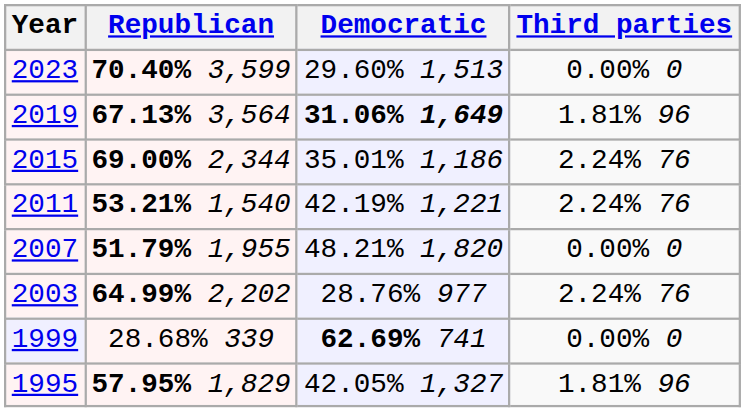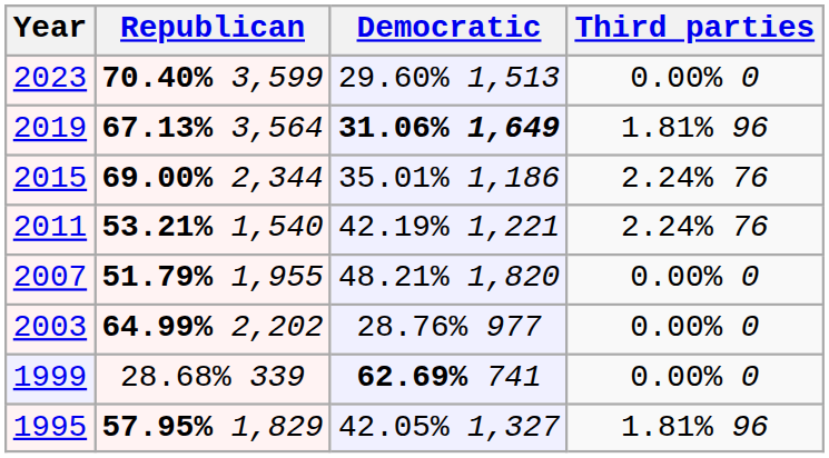 <table class="wikitable" style="font-size:95%;">
 <tr bgcolor=lightgrey>
 <th>Year</th>
 <th><a href='#'>Republican</a></th>
 <th><a href='#'>Democratic</a></th>
 <th><a href='#'>Third parties</a></th>
 </tr>
 <tr>
 <td align="center" bgcolor="#fff3f3"><a href='#'>2023</a></td>
 <td align="center" bgcolor="#fff3f3"><strong>70.40%</strong> <em>3,599</em></td>
 <td align="center" bgcolor="#f0f0ff">29.60% <em>1,513</em></td>
 <td align="center">0.00% <em>0</em></td>
 </tr>
 <tr>
 <td align="center" bgcolor="#fff3f3"><a href='#'>2019</a></td>
 <td align="center" bgcolor="#fff3f3"><strong>67.13%</strong> <em>3,564</em></td>
 <td align="center" bgcolor="#f0f0ff"><strong>31.06% <em>1,649</em></strong></td>
 <td align="center">1.81% <em>96</em></td>
 </tr>
 <tr>
 <td align="center" bgcolor="#fff3f3"><a href='#'>2015</a></td>
 <td align="center" bgcolor="#fff3f3"><strong>69.00%</strong> <em>2,344</em></td>
 <td align="center" bgcolor="#f0f0ff">35.01% <em>1,186</em></td>
 <td align="center">2.24% <em>76</em></td>
 </tr>
 <tr>
 <td align="center" bgcolor="#fff3f3"><a href='#'>2011</a></td>
 <td align="center" bgcolor="#fff3f3"><strong>53.21%</strong> <em>1,540</em></td>
 <td align="center" bgcolor="#f0f0ff">42.19% <em>1,221</em></td>
 <td align="center">2.24% <em>76</em></td>
 </tr>
 <tr>
 <td align="center" bgcolor="#fff3f3"><a href='#'>2007</a></td>
 <td align="center" bgcolor="#fff3f3"><strong>51.79%</strong> <em>1,955</em></td>
 <td align="center" bgcolor="#f0f0ff">48.21% <em>1,820</em></td>
 <td align="center">0.00% <em>0</em></td>
 </tr>
 <tr>
 <td align="center" bgcolor="#fff3f3"><a href='#'>2003</a></td>
 <td align="center" bgcolor="#fff3f3"><strong>64.99%</strong> <em>2,202</em></td>
 <td align="center" bgcolor="#f0f0ff">28.76% <em>977</em></td>
-<td align="center">2.24% <em>76</em></td>
+<td align="center">0.00% <em>0</em></td>
 </tr>
 <tr>
 <td align="center" bgcolor="#f0f0ff"><a href='#'>1999</a></td>
 <td align="center" bgcolor="#fff3f3">28.68% <em>339</em></td>
 <td align="center" bgcolor="#f0f0ff"><strong>62.69%</strong> <em>741</em></td>
 <td align="center">0.00% <em>0</em></td>
 </tr>
 <tr>
 <td align="center" bgcolor="#fff3f3"><a href='#'>1995</a></td>
 <td align="center" bgcolor="#fff3f3"><strong>57.95%</strong> <em>1,829</em></td>
 <td align="center" bgcolor="#f0f0ff">42.05% <em>1,327</em></td>
 <td align="center">1.81% <em>96</em></td>
 </tr>
 </table>
